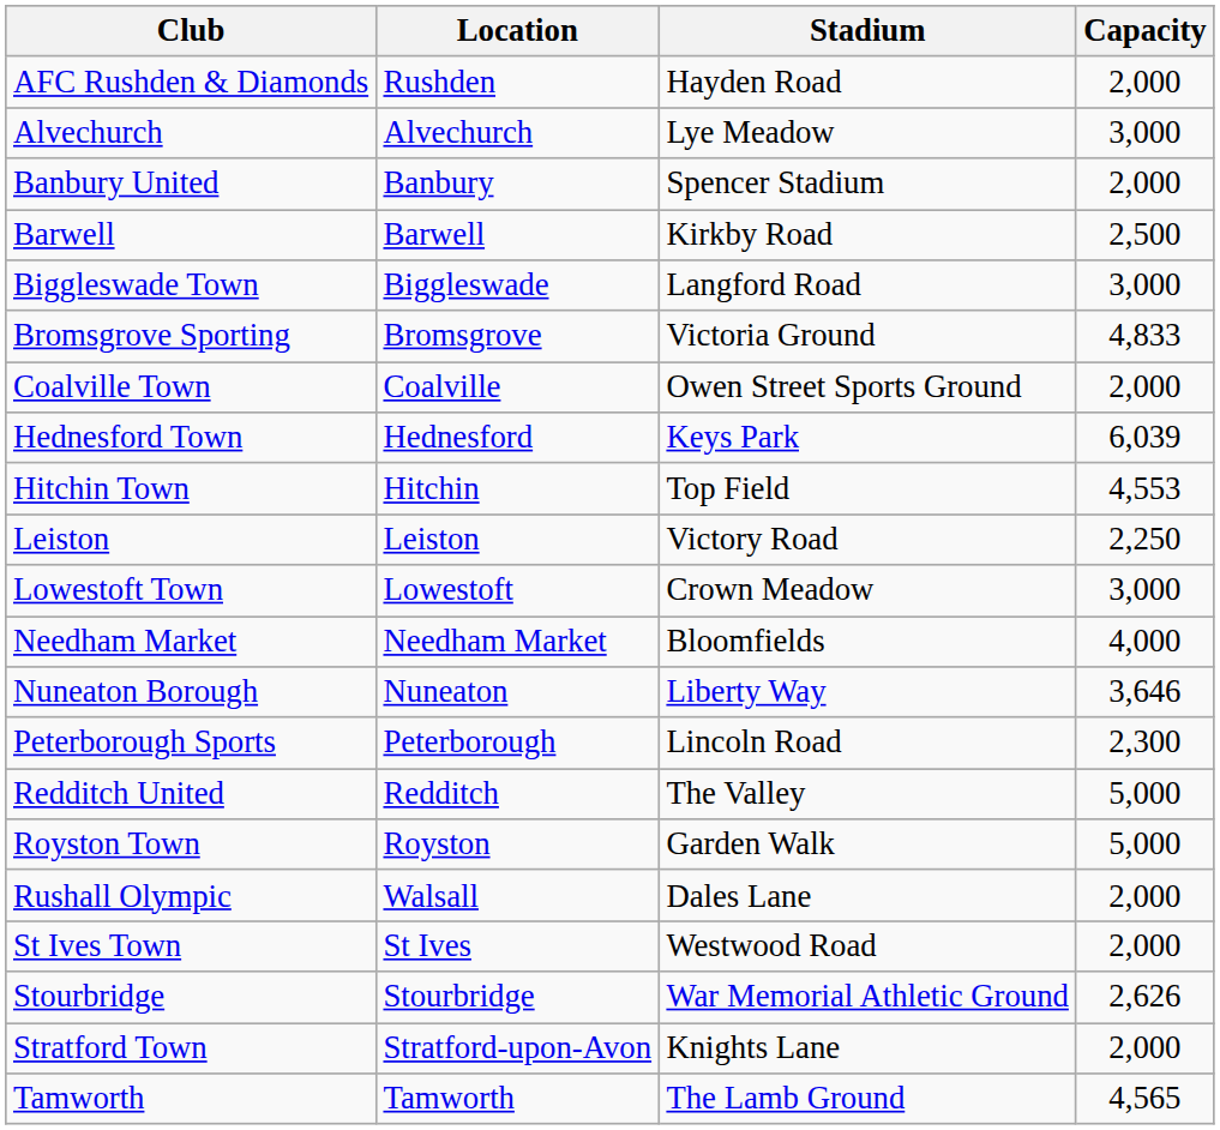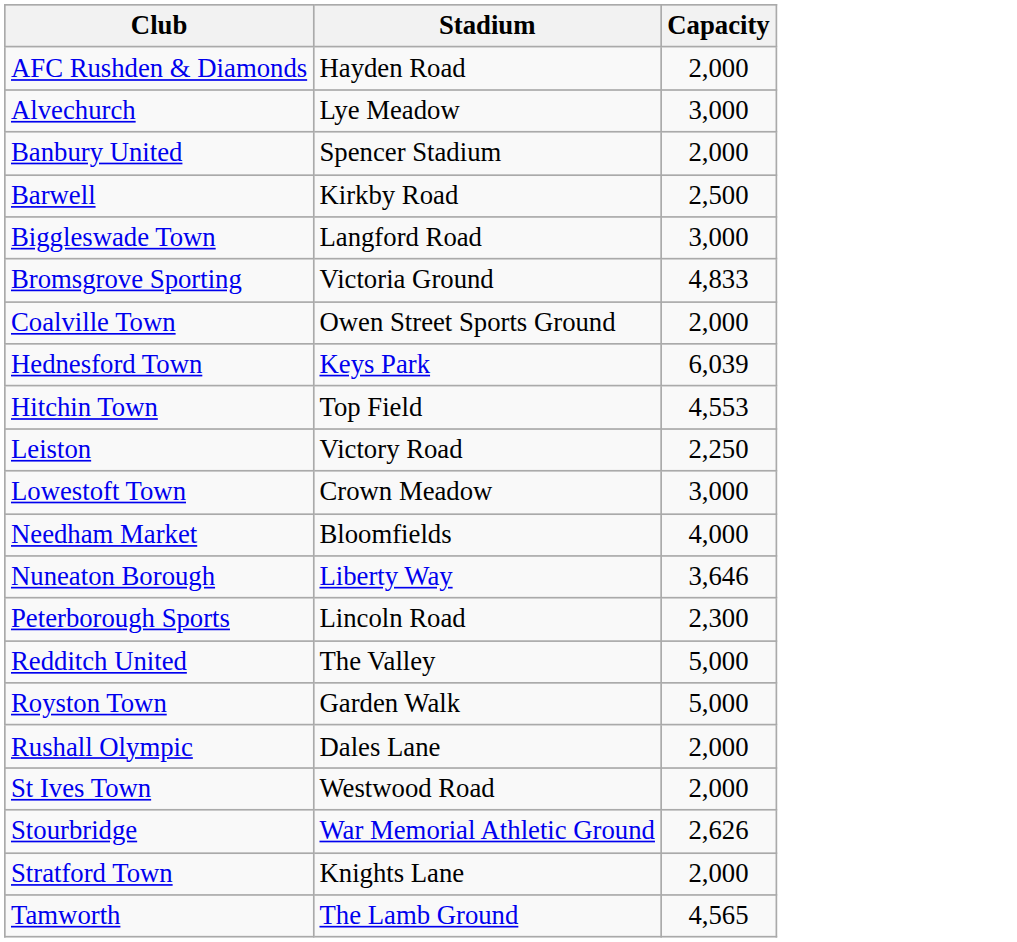 <table class="wikitable sortable">
 <tr>
 <th>Club</th>
-<th>Location</th>
 <th>Stadium</th>
 <th>Capacity</th>
 </tr>
 <tr>
 <td><a href='#'>AFC Rushden & Diamonds</a></td>
-<td><a href='#'>Rushden</a></td>
 <td>Hayden Road</td>
 <td align="center">2,000</td>
 </tr>
 <tr>
-<td><a href='#'>Alvechurch</a></td>
 <td><a href='#'>Alvechurch</a></td>
 <td>Lye Meadow</td>
 <td align="center">3,000</td>
 </tr>
 <tr>
 <td><a href='#'>Banbury United</a></td>
-<td><a href='#'>Banbury</a></td>
 <td>Spencer Stadium</td>
 <td align="center">2,000</td>
 </tr>
 <tr>
-<td><a href='#'>Barwell</a></td>
 <td><a href='#'>Barwell</a></td>
 <td>Kirkby Road</td>
 <td align="center">2,500</td>
 </tr>
 <tr>
 <td><a href='#'>Biggleswade Town</a></td>
-<td><a href='#'>Biggleswade</a></td>
 <td>Langford Road</td>
 <td align="center">3,000</td>
 </tr>
 <tr>
 <td><a href='#'>Bromsgrove Sporting</a></td>
-<td><a href='#'>Bromsgrove</a></td>
 <td>Victoria Ground</td>
 <td align="center">4,833</td>
 </tr>
 <tr>
 <td><a href='#'>Coalville Town</a></td>
-<td><a href='#'>Coalville</a></td>
 <td>Owen Street Sports Ground</td>
 <td align="center">2,000</td>
 </tr>
 <tr>
 <td><a href='#'>Hednesford Town</a></td>
-<td><a href='#'>Hednesford</a></td>
 <td><a href='#'>Keys Park</a></td>
 <td align="center">6,039</td>
 </tr>
 <tr>
 <td><a href='#'>Hitchin Town</a></td>
-<td><a href='#'>Hitchin</a></td>
 <td>Top Field</td>
 <td align="center">4,553</td>
 </tr>
 <tr>
-<td><a href='#'>Leiston</a></td>
 <td><a href='#'>Leiston</a></td>
 <td>Victory Road</td>
 <td align="center">2,250</td>
 </tr>
 <tr>
 <td><a href='#'>Lowestoft Town</a></td>
-<td><a href='#'>Lowestoft</a></td>
 <td>Crown Meadow</td>
 <td align="center">3,000</td>
 </tr>
 <tr>
-<td><a href='#'>Needham Market</a></td>
 <td><a href='#'>Needham Market</a></td>
 <td>Bloomfields</td>
 <td align="center">4,000</td>
 </tr>
 <tr>
 <td><a href='#'>Nuneaton Borough</a></td>
-<td><a href='#'>Nuneaton</a></td>
 <td><a href='#'>Liberty Way</a></td>
 <td align="center">3,646</td>
 </tr>
 <tr>
 <td><a href='#'>Peterborough Sports</a></td>
-<td><a href='#'>Peterborough</a></td>
 <td>Lincoln Road</td>
 <td align="center">2,300</td>
 </tr>
 <tr>
 <td><a href='#'>Redditch United</a></td>
-<td><a href='#'>Redditch</a></td>
 <td>The Valley</td>
 <td align="center">5,000</td>
 </tr>
 <tr>
 <td><a href='#'>Royston Town</a></td>
-<td><a href='#'>Royston</a></td>
 <td>Garden Walk</td>
 <td align="center">5,000</td>
 </tr>
 <tr>
 <td><a href='#'>Rushall Olympic</a></td>
-<td><a href='#'>Walsall</a> </td>
 <td>Dales Lane</td>
 <td align="center">2,000</td>
 </tr>
 <tr>
 <td><a href='#'>St Ives Town</a></td>
-<td><a href='#'>St Ives</a></td>
 <td>Westwood Road</td>
 <td align="center">2,000</td>
 </tr>
 <tr>
-<td><a href='#'>Stourbridge</a></td>
 <td><a href='#'>Stourbridge</a></td>
 <td><a href='#'>War Memorial Athletic Ground</a></td>
 <td align="center">2,626</td>
 </tr>
 <tr>
 <td><a href='#'>Stratford Town</a></td>
-<td><a href='#'>Stratford-upon-Avon</a></td>
 <td>Knights Lane</td>
 <td align="center">2,000</td>
 </tr>
 <tr>
 <td><a href='#'>Tamworth</a></td>
-<td><a href='#'>Tamworth</a></td>
 <td><a href='#'>The Lamb Ground</a></td>
 <td align="center">4,565</td>
 </tr>
 </table>
